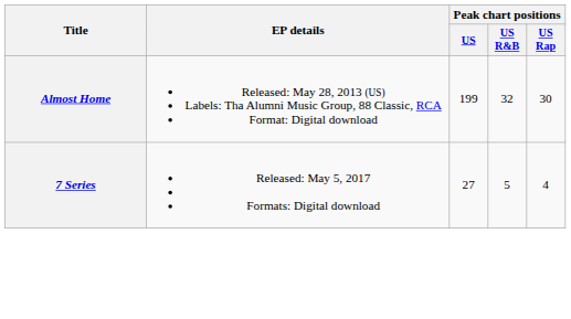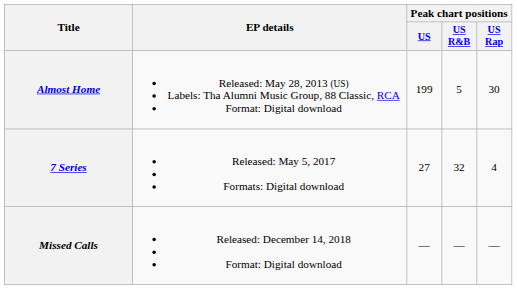 <table class="wikitable plainrowheaders" style="text-align:center;" border="1">
 <tr>
 <th scope="col" rowspan="2" style="width:11em;">Title</th>
 <th scope="col" rowspan="2" style="width:24em;">EP details</th>
 <th scope="col" colspan="3">Peak chart positions</th>
 </tr>
 <tr>
 <th scope="col" style="width:3em;font-size:90%;"><a href='#'>US</a><br></th>
 <th scope="col" style="width:3em;font-size:90%;"><a href='#'>US R&B</a><br></th>
 <th scope="col" style="width:3em;font-size:90%;"><a href='#'>US Rap</a><br></th>
 </tr>
 <tr>
 <th scope="row"><em><a href='#'>Almost Home</a></em></th>
 <td><br><ul><li>Released: May 28, 2013 <small>(US)</small></li><li>Labels: Tha Alumni Music Group, 88 Classic, <a href='#'>RCA</a></li><li>Format: Digital download</li></ul></td>
 <td>199</td>
-<td>32</td>
+<td>5</td>
 <td>30</td>
 </tr>
 <tr>
 <th scope="row"><em><a href='#'>7 Series</a></em></th>
 <td><br><ul><li>Released: May 5, 2017</li><li></li><li>Formats: Digital download</li></ul></td>
 <td>27</td>
-<td>5</td>
+<td>32</td>
 <td>4</td>
 </tr>
+<tr>
+<th scope="row"><em>Missed Calls</em></th>
+<td><br><ul><li>Released: December 14, 2018</li><li></li><li>Format: Digital download</li></ul></td>
+<td>—</td>
+<td>—</td>
+<td>—</td>
+</tr>
 </table>
